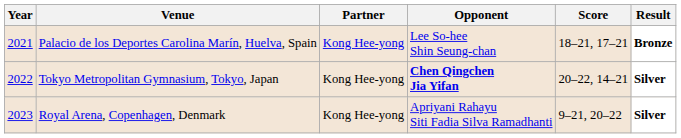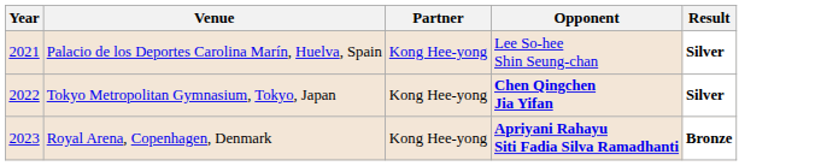 <table class="sortable wikitable" style="font-size: 90%;">
 <tr>
 <th>Year</th>
 <th>Venue</th>
 <th>Partner</th>
 <th>Opponent</th>
-<th>Score</th>
 <th>Result</th>
 </tr>
 <tr style="background:#F3E6D7">
 <td align="center"><a href='#'>2021</a></td>
 <td align="left"><a href='#'>Palacio de los Deportes Carolina Marín</a>, <a href='#'>Huelva</a>, Spain</td>
 <td align="left"> <a href='#'>Kong Hee-yong</a></td>
 <td align="left"> <a href='#'>Lee So-hee</a><br> <a href='#'>Shin Seung-chan</a></td>
-<td align="left">18–21, 17–21</td>
-<td style="text-align:left; background:white"> <strong>Bronze</strong></td>
+<td style="text-align:left; background:white"> <strong>Silver</strong></td>
 </tr>
 <tr style="background:#F3E6D7">
 <td align="center"><a href='#'>2022</a></td>
 <td align="left"><a href='#'>Tokyo Metropolitan Gymnasium</a>, <a href='#'>Tokyo</a>, Japan</td>
 <td align="left"> Kong Hee-yong</td>
 <td align="left"><strong> <a href='#'>Chen Qingchen</a><br> <a href='#'>Jia Yifan</a></strong></td>
-<td align="left">20–22, 14–21</td>
 <td style="text-align:left; background:white"> <strong>Silver</strong></td>
 </tr>
 <tr style="background:#F3E6D7">
 <td align="center"><a href='#'>2023</a></td>
 <td align="left"><a href='#'>Royal Arena</a>, <a href='#'>Copenhagen</a>, Denmark</td>
 <td align="left"> Kong Hee-yong</td>
-<td align="left"> <a href='#'>Apriyani Rahayu</a><br> <a href='#'>Siti Fadia Silva Ramadhanti</a></td>
-<td align="left">9–21, 20–22</td>
-<td style="text-align:left; background:white"> <strong>Silver</strong></td>
+<td align="left"><strong> <a href='#'>Apriyani Rahayu</a><br> <a href='#'>Siti Fadia Silva Ramadhanti</a></strong></td>
+<td style="text-align:left; background:white"> <strong>Bronze</strong></td>
 </tr>
 </table>
